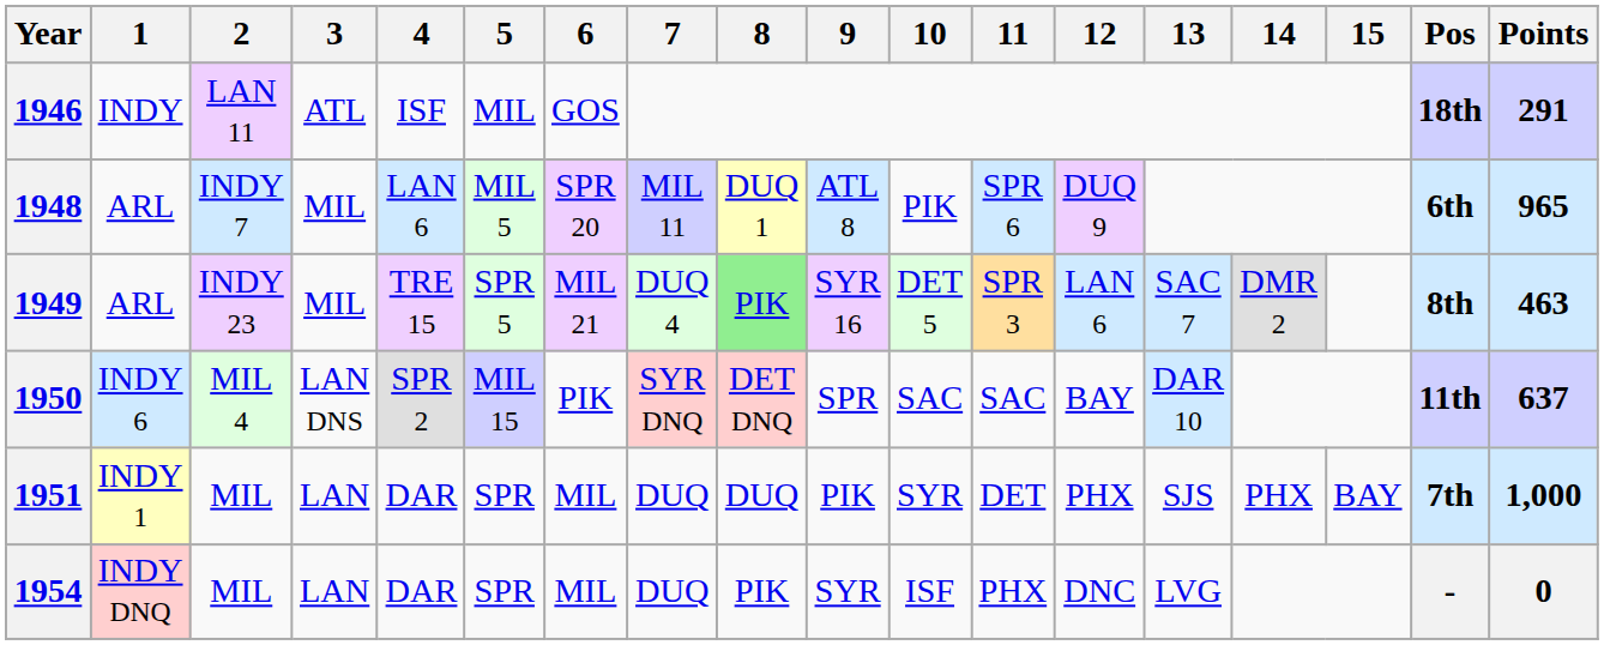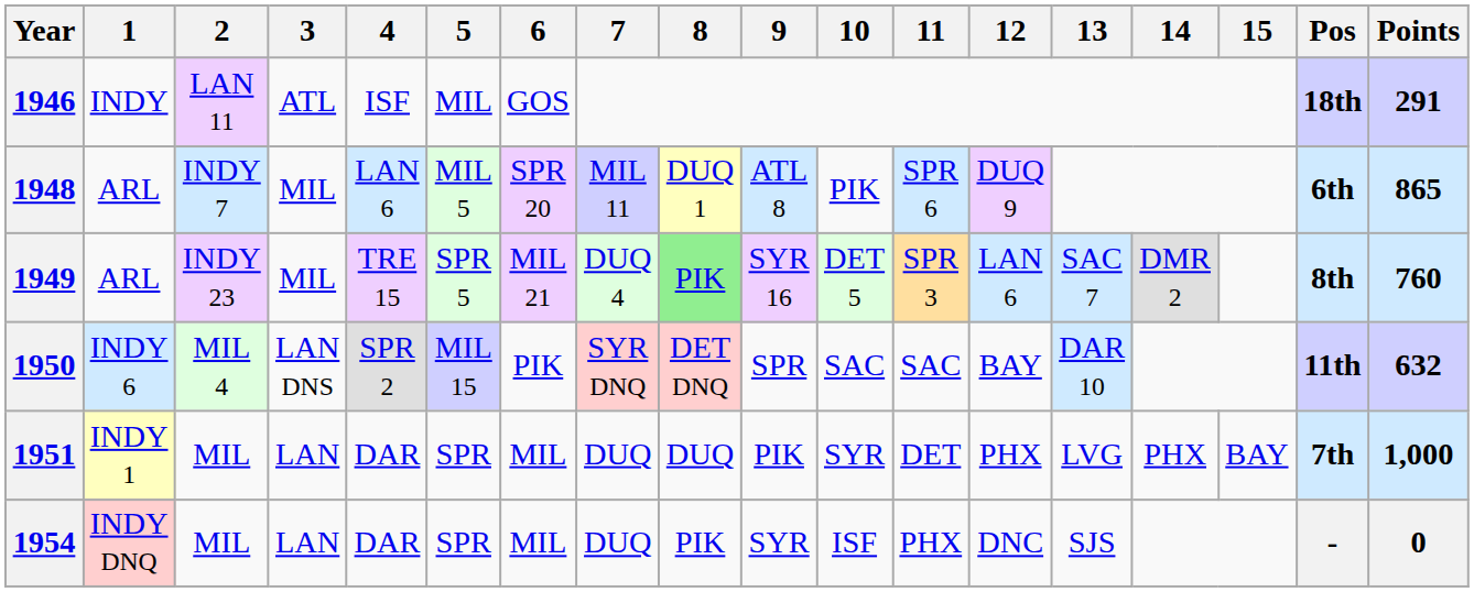 <table class="wikitable" style="text-align:center; font-size:90%">
 <tr>
 <th>Year</th>
 <th>1</th>
 <th>2</th>
 <th>3</th>
 <th>4</th>
 <th>5</th>
 <th>6</th>
 <th>7</th>
 <th>8</th>
 <th>9</th>
 <th>10</th>
 <th>11</th>
 <th>12</th>
 <th>13</th>
 <th>14</th>
 <th>15</th>
 <th>Pos</th>
 <th>Points</th>
 </tr>
 <tr>
 <th rowspan=1><a href='#'>1946</a></th>
 <td><a href='#'>INDY</a><br><small> </small></td>
 <td style="background:#EFCFFF;"><a href='#'>LAN</a><br><small>11</small></td>
 <td><a href='#'>ATL</a><br><small> </small></td>
 <td><a href='#'>ISF</a><br><small> </small></td>
 <td><a href='#'>MIL</a><br><small> </small></td>
 <td><a href='#'>GOS</a><br><small> </small></td>
 <td colspan=9></td>
 <th style="background:#CFCFFF;">18th</th>
 <th style="background:#CFCFFF;">291</th>
 </tr>
 <tr>
 <th rowspan=1><a href='#'>1948</a></th>
 <td><a href='#'>ARL</a><br><small> </small></td>
 <td style="background:#CFEAFF;"><a href='#'>INDY</a><br><small>7</small></td>
 <td><a href='#'>MIL</a><br><small> </small></td>
 <td style="background:#CFEAFF;"><a href='#'>LAN</a><br><small>6</small></td>
 <td style="background:#DFFFDF;"><a href='#'>MIL</a><br><small>5</small></td>
 <td style="background:#EFCFFF;"><a href='#'>SPR</a><br><small>20</small></td>
 <td style="background:#CFCFFF;"><a href='#'>MIL</a><br><small>11</small></td>
 <td style="background:#FFFFBF;"><a href='#'>DUQ</a><br><small>1</small></td>
 <td style="background:#CFEAFF;"><a href='#'>ATL</a><br><small>8</small></td>
 <td><a href='#'>PIK</a></td>
 <td style="background:#CFEAFF;"><a href='#'>SPR</a><br><small>6</small></td>
 <td style="background:#EFCFFF;"><a href='#'>DUQ</a><br><small>9</small></td>
 <td colspan=3></td>
 <th style="background:#CFEAFF;">6th</th>
-<th style="background:#CFEAFF;">965</th>
+<th style="background:#CFEAFF;">865</th>
 </tr>
 <tr>
 <th rowspan=1><a href='#'>1949</a></th>
 <td><a href='#'>ARL</a><br><small> </small></td>
 <td style="background:#EFCFFF;"><a href='#'>INDY</a><br><small>23</small></td>
 <td><a href='#'>MIL</a><br><small> </small></td>
 <td style="background:#EFCFFF;"><a href='#'>TRE</a><br><small>15</small></td>
 <td style="background:#DFFFDF;"><a href='#'>SPR</a><br><small>5</small></td>
 <td style="background:#EFCFFF;"><a href='#'>MIL</a><br><small>21</small></td>
 <td style="background:#DFFFDF;"><a href='#'>DUQ</a><br><small>4</small></td>
 <td style="background: lightgreen;"><a href='#'>PIK</a></td>
 <td style="background:#EFCFFF;"><a href='#'>SYR</a><br><small>16</small></td>
 <td style="background:#DFFFDF;"><a href='#'>DET</a><br><small>5</small></td>
 <td style="background:#FFDF9F;"><a href='#'>SPR</a><br><small>3</small></td>
 <td style="background:#CFEAFF;"><a href='#'>LAN</a><br><small>6</small></td>
 <td style="background:#CFEAFF;"><a href='#'>SAC</a><br><small>7</small></td>
 <td style="background:#DFDFDF;"><a href='#'>DMR</a><br><small>2</small></td>
 <td colspan=1></td>
 <th style="background:#CFEAFF;">8th</th>
-<th style="background:#CFEAFF;">463</th>
+<th style="background:#CFEAFF;">760</th>
 </tr>
 <tr>
 <th><a href='#'>1950</a></th>
 <td style="background:#CFEAFF;"><a href='#'>INDY</a><br><small>6</small></td>
 <td style="background:#DFFFDF;"><a href='#'>MIL</a><br><small>4</small></td>
 <td><a href='#'>LAN</a><br><small>DNS</small></td>
 <td style="background:#DFDFDF;"><a href='#'>SPR</a><br><small>2</small></td>
 <td style="background:#CFCFFF;"><a href='#'>MIL</a><br><small>15</small></td>
 <td><a href='#'>PIK</a></td>
 <td style="background:#FFCFCF;"><a href='#'>SYR</a><br><small>DNQ</small></td>
 <td style="background:#FFCFCF;"><a href='#'>DET</a><br><small>DNQ</small></td>
 <td><a href='#'>SPR</a><br><small> </small></td>
 <td><a href='#'>SAC</a><br><small> </small></td>
 <td><a href='#'>SAC</a><br><small> </small></td>
 <td><a href='#'>BAY</a><br><small> </small></td>
 <td style="background:#CFEAFF;"><a href='#'>DAR</a><br><small>10</small></td>
 <td colspan=2></td>
 <th style="background:#CFCFFF;">11th</th>
-<th style="background:#CFCFFF;">637</th>
+<th style="background:#CFCFFF;">632</th>
 </tr>
 <tr>
 <th><a href='#'>1951</a></th>
 <td style="background:#FFFFBF;"><a href='#'>INDY</a><br><small>1</small></td>
 <td><a href='#'>MIL</a><br><small> </small></td>
 <td><a href='#'>LAN</a><br><small> </small></td>
 <td><a href='#'>DAR</a><br><small> </small></td>
 <td><a href='#'>SPR</a><br><small> </small></td>
 <td><a href='#'>MIL</a><br><small> </small></td>
 <td><a href='#'>DUQ</a><br><small> </small></td>
 <td><a href='#'>DUQ</a><br><small> </small></td>
 <td><a href='#'>PIK</a></td>
 <td><a href='#'>SYR</a><br><small> </small></td>
 <td><a href='#'>DET</a><br><small> </small></td>
 <td><a href='#'>PHX</a><br><small> </small></td>
-<td><a href='#'>SJS</a><br><small> </small></td>
+<td><a href='#'>LVG</a><br><small> </small></td>
 <td><a href='#'>PHX</a><br><small> </small></td>
 <td><a href='#'>BAY</a><br><small> </small></td>
 <th style="background:#CFEAFF;">7th</th>
 <th style="background:#CFEAFF;">1,000</th>
 </tr>
 <tr>
 <th rowspan=1><a href='#'>1954</a></th>
 <td style="background:#FFCFCF;"><a href='#'>INDY</a><br><small>DNQ</small></td>
 <td><a href='#'>MIL</a><br><small> </small></td>
 <td><a href='#'>LAN</a><br><small> </small></td>
 <td><a href='#'>DAR</a><br><small> </small></td>
 <td><a href='#'>SPR</a><br><small> </small></td>
 <td><a href='#'>MIL</a><br><small> </small></td>
 <td><a href='#'>DUQ</a><br><small> </small></td>
 <td><a href='#'>PIK</a></td>
 <td><a href='#'>SYR</a><br><small> </small></td>
 <td><a href='#'>ISF</a><br><small> </small></td>
 <td><a href='#'>PHX</a><br><small> </small></td>
 <td><a href='#'>DNC</a><br><small> </small></td>
-<td><a href='#'>LVG</a><br><small> </small></td>
+<td><a href='#'>SJS</a><br><small> </small></td>
 <td colspan=2></td>
 <th>-</th>
 <th>0</th>
 </tr>
 </table>
